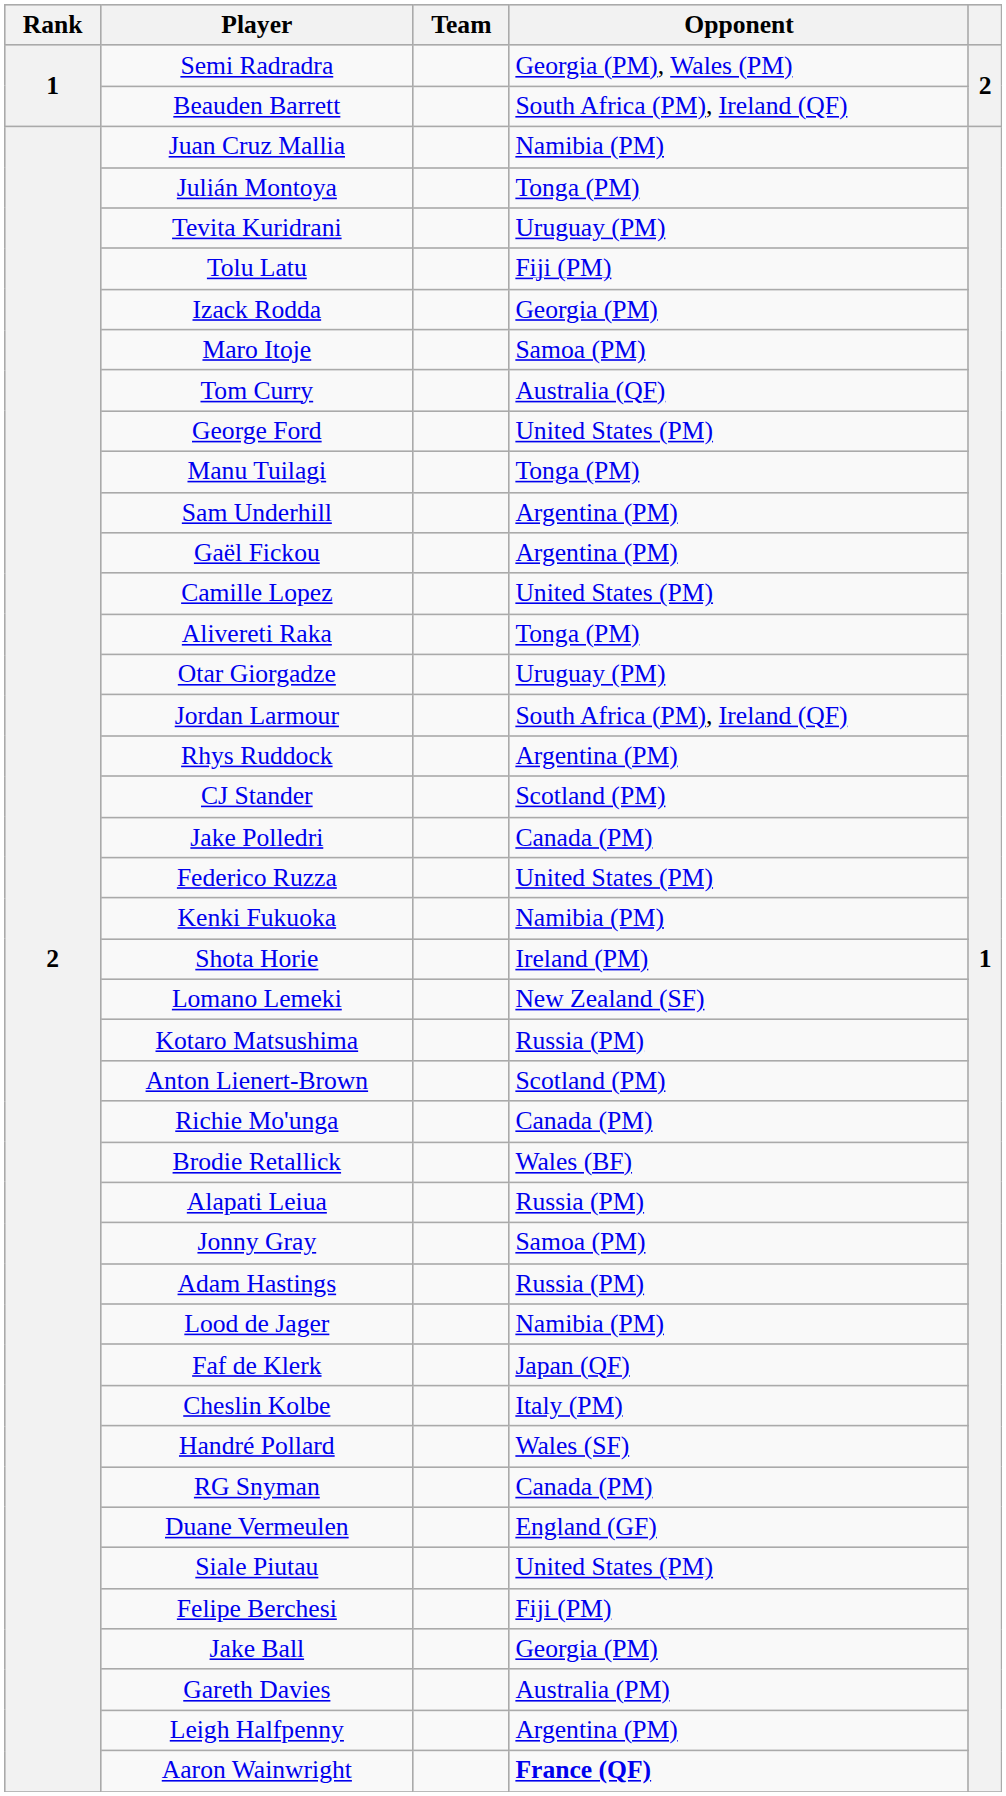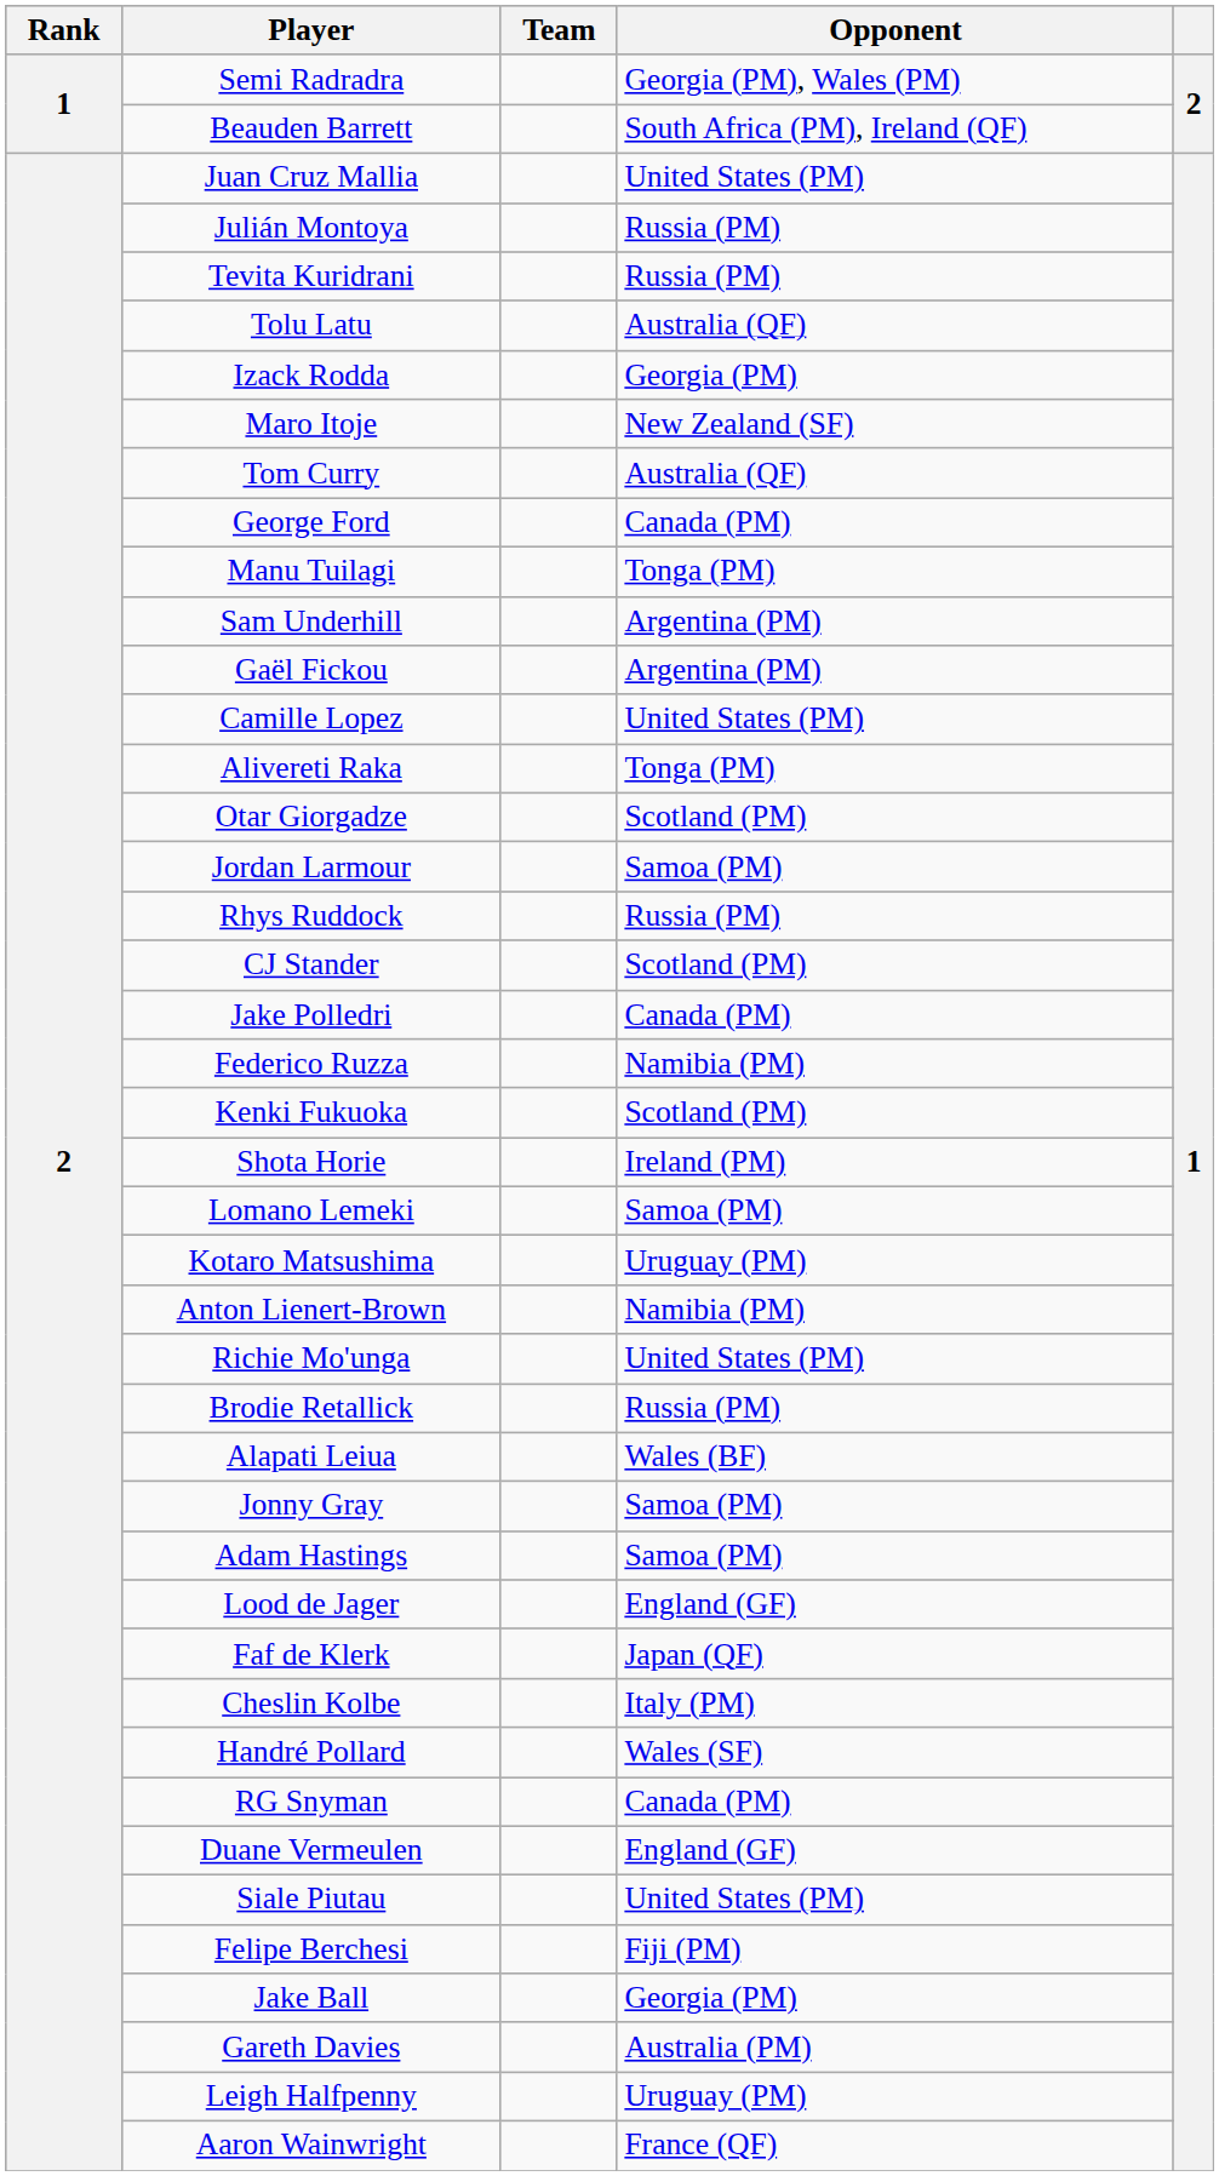 <table class="wikitable" style="text-align:center;width:100%">
 <tr>
 <th>Rank</th>
 <th>Player</th>
 <th>Team</th>
 <th class="unsortable">Opponent</th>
 <th></th>
 </tr>
 <tr>
 <th rowspan=2>1</th>
 <td><a href='#'>Semi Radradra</a></td>
 <td align=left></td>
 <td align=left><a href='#'>Georgia (PM)</a>, <a href='#'>Wales (PM)</a></td>
 <th rowspan=2>2</th>
 </tr>
 <tr>
 <td><a href='#'>Beauden Barrett</a></td>
 <td align=left></td>
 <td align=left><a href='#'>South Africa (PM)</a>, <a href='#'>Ireland (QF)</a></td>
 </tr>
 <tr>
 <th rowspan=41>2</th>
 <td><a href='#'>Juan Cruz Mallia</a></td>
 <td align=left></td>
-<td align=left><a href='#'>Namibia (PM)</a></td>
+<td align=left><a href='#'>United States (PM)</a></td>
 <th rowspan=41>1</th>
 </tr>
 <tr>
 <td><a href='#'>Julián Montoya</a></td>
 <td align=left></td>
-<td align=left><a href='#'>Tonga (PM)</a></td>
+<td align=left><a href='#'>Russia (PM)</a></td>
 </tr>
 <tr>
 <td><a href='#'>Tevita Kuridrani</a></td>
 <td align=left></td>
-<td align=left><a href='#'>Uruguay (PM)</a></td>
+<td align=left><a href='#'>Russia (PM)</a></td>
 </tr>
 <tr>
 <td><a href='#'>Tolu Latu</a></td>
 <td align=left></td>
-<td align=left><a href='#'>Fiji (PM)</a></td>
+<td align=left><a href='#'>Australia (QF)</a></td>
 </tr>
 <tr>
 <td><a href='#'>Izack Rodda</a></td>
 <td align=left></td>
 <td align=left><a href='#'>Georgia (PM)</a></td>
 </tr>
 <tr>
 <td><a href='#'>Maro Itoje</a></td>
 <td align=left></td>
-<td align=left><a href='#'>Samoa (PM)</a></td>
+<td align=left><a href='#'>New Zealand (SF)</a></td>
 </tr>
 <tr>
 <td><a href='#'>Tom Curry</a></td>
 <td align=left></td>
 <td align=left><a href='#'>Australia (QF)</a></td>
 </tr>
 <tr>
 <td><a href='#'>George Ford</a></td>
 <td align=left></td>
-<td align=left><a href='#'>United States (PM)</a></td>
+<td align=left><a href='#'>Canada (PM)</a></td>
 </tr>
 <tr>
 <td><a href='#'>Manu Tuilagi</a></td>
 <td align=left></td>
 <td align=left><a href='#'>Tonga (PM)</a></td>
 </tr>
 <tr>
 <td><a href='#'>Sam Underhill</a></td>
 <td align=left></td>
 <td align=left><a href='#'>Argentina (PM)</a></td>
 </tr>
 <tr>
 <td><a href='#'>Gaël Fickou</a></td>
 <td align=left></td>
 <td align=left><a href='#'>Argentina (PM)</a></td>
 </tr>
 <tr>
 <td><a href='#'>Camille Lopez</a></td>
 <td align=left></td>
 <td align=left><a href='#'>United States (PM)</a></td>
 </tr>
 <tr>
 <td><a href='#'>Alivereti Raka</a></td>
 <td align=left></td>
 <td align=left><a href='#'>Tonga (PM)</a></td>
 </tr>
 <tr>
 <td><a href='#'>Otar Giorgadze</a></td>
 <td align=left></td>
-<td align=left><a href='#'>Uruguay (PM)</a></td>
+<td align=left><a href='#'>Scotland (PM)</a></td>
 </tr>
 <tr>
 <td><a href='#'>Jordan Larmour</a></td>
 <td align=left></td>
-<td align=left><a href='#'>South Africa (PM)</a>, <a href='#'>Ireland (QF)</a></td>
+<td align=left><a href='#'>Samoa (PM)</a></td>
 </tr>
 <tr>
 <td><a href='#'>Rhys Ruddock</a></td>
 <td align=left></td>
-<td align=left><a href='#'>Argentina (PM)</a></td>
+<td align=left><a href='#'>Russia (PM)</a></td>
 </tr>
 <tr>
 <td><a href='#'>CJ Stander</a></td>
 <td align=left></td>
 <td align=left><a href='#'>Scotland (PM)</a></td>
 </tr>
 <tr>
 <td><a href='#'>Jake Polledri</a></td>
 <td align=left></td>
 <td align=left><a href='#'>Canada (PM)</a></td>
 </tr>
 <tr>
 <td><a href='#'>Federico Ruzza</a></td>
 <td align=left></td>
-<td align=left><a href='#'>United States (PM)</a></td>
+<td align=left><a href='#'>Namibia (PM)</a></td>
 </tr>
 <tr>
 <td><a href='#'>Kenki Fukuoka</a></td>
 <td align=left></td>
-<td align=left><a href='#'>Namibia (PM)</a></td>
+<td align=left><a href='#'>Scotland (PM)</a></td>
 </tr>
 <tr>
 <td><a href='#'>Shota Horie</a></td>
 <td align=left></td>
 <td align=left><a href='#'>Ireland (PM)</a></td>
 </tr>
 <tr>
 <td><a href='#'>Lomano Lemeki</a></td>
 <td align=left></td>
-<td align=left><a href='#'>New Zealand (SF)</a></td>
+<td align=left><a href='#'>Samoa (PM)</a></td>
 </tr>
 <tr>
 <td><a href='#'>Kotaro Matsushima</a></td>
 <td align=left></td>
-<td align=left><a href='#'>Russia (PM)</a></td>
+<td align=left><a href='#'>Uruguay (PM)</a></td>
 </tr>
 <tr>
 <td><a href='#'>Anton Lienert-Brown</a></td>
 <td align=left></td>
-<td align=left><a href='#'>Scotland (PM)</a></td>
+<td align=left><a href='#'>Namibia (PM)</a></td>
 </tr>
 <tr>
 <td><a href='#'>Richie Mo'unga</a></td>
 <td align=left></td>
-<td align=left><a href='#'>Canada (PM)</a></td>
+<td align=left><a href='#'>United States (PM)</a></td>
 </tr>
 <tr>
 <td><a href='#'>Brodie Retallick</a></td>
 <td align=left></td>
-<td align=left><a href='#'>Wales (BF)</a></td>
+<td align=left><a href='#'>Russia (PM)</a></td>
 </tr>
 <tr>
 <td><a href='#'>Alapati Leiua</a></td>
 <td align=left></td>
-<td align=left><a href='#'>Russia (PM)</a></td>
+<td align=left><a href='#'>Wales (BF)</a></td>
 </tr>
 <tr>
 <td><a href='#'>Jonny Gray</a></td>
 <td align=left></td>
 <td align=left><a href='#'>Samoa (PM)</a></td>
 </tr>
 <tr>
 <td><a href='#'>Adam Hastings</a></td>
 <td align=left></td>
-<td align=left><a href='#'>Russia (PM)</a></td>
+<td align=left><a href='#'>Samoa (PM)</a></td>
 </tr>
 <tr>
 <td><a href='#'>Lood de Jager</a></td>
 <td align=left></td>
-<td align=left><a href='#'>Namibia (PM)</a></td>
+<td align=left><a href='#'>England (GF)</a></td>
 </tr>
 <tr>
 <td><a href='#'>Faf de Klerk</a></td>
 <td align=left></td>
 <td align=left><a href='#'>Japan (QF)</a></td>
 </tr>
 <tr>
 <td><a href='#'>Cheslin Kolbe</a></td>
 <td align=left></td>
 <td align=left><a href='#'>Italy (PM)</a></td>
 </tr>
 <tr>
 <td><a href='#'>Handré Pollard</a></td>
 <td align=left></td>
 <td align=left><a href='#'>Wales (SF)</a></td>
 </tr>
 <tr>
 <td><a href='#'>RG Snyman</a></td>
 <td align=left></td>
 <td align=left><a href='#'>Canada (PM)</a></td>
 </tr>
 <tr>
 <td><a href='#'>Duane Vermeulen</a></td>
 <td align=left></td>
 <td align=left><a href='#'>England (GF)</a></td>
 </tr>
 <tr>
 <td><a href='#'>Siale Piutau</a></td>
 <td align=left></td>
 <td align=left><a href='#'>United States (PM)</a></td>
 </tr>
 <tr>
 <td><a href='#'>Felipe Berchesi</a></td>
 <td align=left></td>
 <td align=left><a href='#'>Fiji (PM)</a></td>
 </tr>
 <tr>
 <td><a href='#'>Jake Ball</a></td>
 <td align=left></td>
 <td align=left><a href='#'>Georgia (PM)</a></td>
 </tr>
 <tr>
 <td><a href='#'>Gareth Davies</a></td>
 <td align=left></td>
 <td align=left><a href='#'>Australia (PM)</a></td>
 </tr>
 <tr>
 <td><a href='#'>Leigh Halfpenny</a></td>
 <td align=left></td>
-<td align=left><a href='#'>Argentina (PM)</a></td>
+<td align=left><a href='#'>Uruguay (PM)</a></td>
 </tr>
 <tr>
 <td><a href='#'>Aaron Wainwright</a></td>
 <td align=left></td>
-<td align=left><strong><a href='#'>France (QF)</a></strong></td>
+<td align=left><a href='#'>France (QF)</a></td>
 </tr>
 </table>
